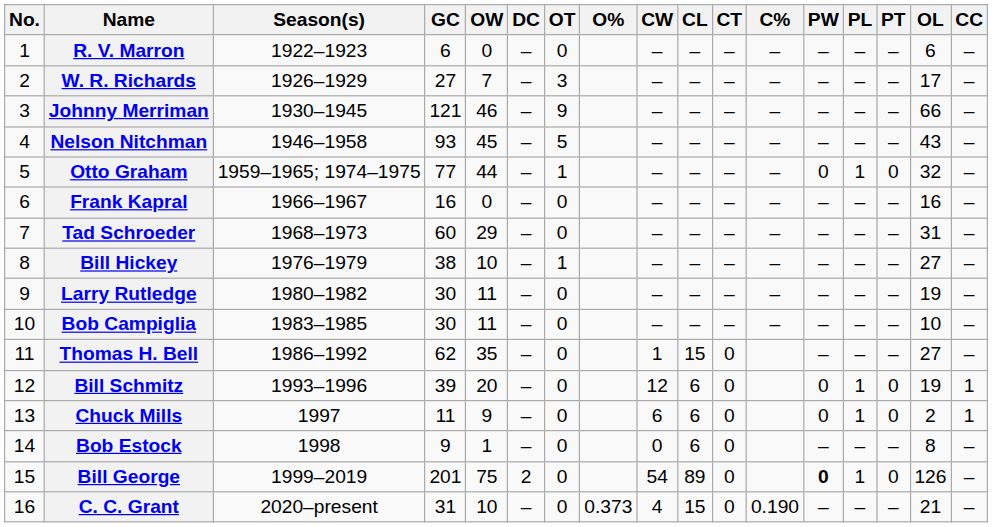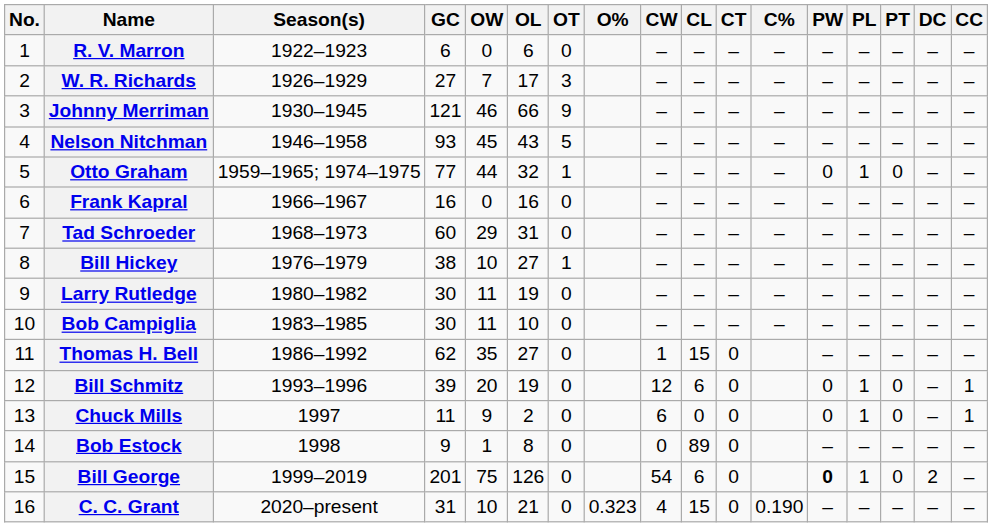 <table class="wikitable sortable plainrowheaders" style="text-align:center">
 <tr>
 <th scope="col" class="unsortable">No.</th>
 <th scope="col">Name</th>
 <th scope="col">Season(s)</th>
 <th scope="col">GC</th>
 <th scope="col">OW</th>
-<th scope="col">DC</th>
+<th scope="col">OL</th>
 <th scope="col">OT</th>
 <th scope="col">O%</th>
 <th scope="col">CW</th>
 <th scope="col">CL</th>
 <th scope="col">CT</th>
 <th scope="col">C%</th>
 <th scope="col">PW</th>
 <th scope="col">PL</th>
 <th scope="col">PT</th>
-<th scope="col">OL</th>
+<th scope="col">DC</th>
 <th scope="col">CC</th>
 </tr>
 <tr>
 <td>1</td>
 <th scope="row"><a href='#'>R. V. Marron</a></th>
 <td>1922–1923</td>
 <td>6</td>
 <td>0</td>
-<td>–</td>
+<td>6</td>
 <td>0</td>
 <td></td>
 <td>–</td>
 <td>–</td>
 <td>–</td>
 <td>–</td>
 <td>–</td>
 <td>–</td>
 <td>–</td>
-<td>6</td>
+<td>–</td>
 <td>–</td>
 </tr>
 <tr>
 <td>2</td>
 <th scope="row"><a href='#'>W. R. Richards</a></th>
 <td>1926–1929</td>
 <td>27</td>
 <td>7</td>
-<td>–</td>
+<td>17</td>
 <td>3</td>
 <td></td>
 <td>–</td>
 <td>–</td>
 <td>–</td>
 <td>–</td>
 <td>–</td>
 <td>–</td>
 <td>–</td>
-<td>17</td>
+<td>–</td>
 <td>–</td>
 </tr>
 <tr>
 <td>3</td>
 <th scope="row"><a href='#'>Johnny Merriman</a></th>
 <td>1930–1945</td>
 <td>121</td>
 <td>46</td>
-<td>–</td>
+<td>66</td>
 <td>9</td>
 <td></td>
 <td>–</td>
 <td>–</td>
 <td>–</td>
 <td>–</td>
 <td>–</td>
 <td>–</td>
 <td>–</td>
-<td>66</td>
+<td>–</td>
 <td>–</td>
 </tr>
 <tr>
 <td>4</td>
 <th scope="row"><a href='#'>Nelson Nitchman</a></th>
 <td>1946–1958</td>
 <td>93</td>
 <td>45</td>
-<td>–</td>
+<td>43</td>
 <td>5</td>
 <td></td>
 <td>–</td>
 <td>–</td>
 <td>–</td>
 <td>–</td>
 <td>–</td>
 <td>–</td>
 <td>–</td>
-<td>43</td>
+<td>–</td>
 <td>–</td>
 </tr>
 <tr>
 <td>5</td>
 <th scope="row"><a href='#'>Otto Graham</a></th>
 <td>1959–1965; 1974–1975</td>
 <td>77</td>
 <td>44</td>
-<td>–</td>
+<td>32</td>
 <td>1</td>
 <td></td>
 <td>–</td>
 <td>–</td>
 <td>–</td>
 <td>–</td>
 <td>0</td>
 <td>1</td>
 <td>0</td>
-<td>32</td>
+<td>–</td>
 <td>–</td>
 </tr>
 <tr>
 <td>6</td>
 <th scope="row"><a href='#'>Frank Kapral</a></th>
 <td>1966–1967</td>
 <td>16</td>
 <td>0</td>
-<td>–</td>
+<td>16</td>
 <td>0</td>
 <td></td>
 <td>–</td>
 <td>–</td>
 <td>–</td>
 <td>–</td>
 <td>–</td>
 <td>–</td>
 <td>–</td>
-<td>16</td>
+<td>–</td>
 <td>–</td>
 </tr>
 <tr>
 <td>7</td>
 <th scope="row"><a href='#'>Tad Schroeder</a></th>
 <td>1968–1973</td>
 <td>60</td>
 <td>29</td>
-<td>–</td>
+<td>31</td>
 <td>0</td>
 <td></td>
 <td>–</td>
 <td>–</td>
 <td>–</td>
 <td>–</td>
 <td>–</td>
 <td>–</td>
 <td>–</td>
-<td>31</td>
+<td>–</td>
 <td>–</td>
 </tr>
 <tr>
 <td>8</td>
 <th scope="row"><a href='#'>Bill Hickey</a></th>
 <td>1976–1979</td>
 <td>38</td>
 <td>10</td>
-<td>–</td>
+<td>27</td>
 <td>1</td>
 <td></td>
 <td>–</td>
 <td>–</td>
 <td>–</td>
 <td>–</td>
 <td>–</td>
 <td>–</td>
 <td>–</td>
-<td>27</td>
+<td>–</td>
 <td>–</td>
 </tr>
 <tr>
 <td>9</td>
 <th scope="row"><a href='#'>Larry Rutledge</a></th>
 <td>1980–1982</td>
 <td>30</td>
 <td>11</td>
-<td>–</td>
+<td>19</td>
 <td>0</td>
 <td></td>
 <td>–</td>
 <td>–</td>
 <td>–</td>
 <td>–</td>
 <td>–</td>
 <td>–</td>
 <td>–</td>
-<td>19</td>
+<td>–</td>
 <td>–</td>
 </tr>
 <tr>
 <td>10</td>
 <th scope="row"><a href='#'>Bob Campiglia</a></th>
 <td>1983–1985</td>
 <td>30</td>
 <td>11</td>
-<td>–</td>
+<td>10</td>
 <td>0</td>
 <td></td>
 <td>–</td>
 <td>–</td>
 <td>–</td>
 <td>–</td>
 <td>–</td>
 <td>–</td>
 <td>–</td>
-<td>10</td>
+<td>–</td>
 <td>–</td>
 </tr>
 <tr>
 <td>11</td>
 <th scope="row"><a href='#'>Thomas H. Bell</a></th>
 <td>1986–1992</td>
 <td>62</td>
 <td>35</td>
-<td>–</td>
+<td>27</td>
 <td>0</td>
 <td></td>
 <td>1</td>
 <td>15</td>
 <td>0</td>
 <td></td>
 <td>–</td>
 <td>–</td>
 <td>–</td>
-<td>27</td>
+<td>–</td>
 <td>–</td>
 </tr>
 <tr>
 <td>12</td>
 <th scope="row"><a href='#'>Bill Schmitz</a></th>
 <td>1993–1996</td>
 <td>39</td>
 <td>20</td>
-<td>–</td>
+<td>19</td>
 <td>0</td>
 <td></td>
 <td>12</td>
 <td>6</td>
 <td>0</td>
 <td></td>
 <td>0</td>
 <td>1</td>
 <td>0</td>
-<td>19</td>
+<td>–</td>
 <td>1</td>
 </tr>
 <tr>
 <td>13</td>
 <th scope="row"><a href='#'>Chuck Mills</a></th>
 <td>1997</td>
 <td>11</td>
 <td>9</td>
-<td>–</td>
+<td>2</td>
 <td>0</td>
 <td></td>
 <td>6</td>
-<td>6</td>
+<td>0</td>
 <td>0</td>
 <td></td>
 <td>0</td>
 <td>1</td>
 <td>0</td>
-<td>2</td>
+<td>–</td>
 <td>1</td>
 </tr>
 <tr>
 <td>14</td>
 <th scope="row"><a href='#'>Bob Estock</a></th>
 <td>1998</td>
 <td>9</td>
 <td>1</td>
-<td>–</td>
+<td>8</td>
 <td>0</td>
 <td></td>
 <td>0</td>
-<td>6</td>
+<td>89</td>
 <td>0</td>
 <td></td>
 <td>–</td>
 <td>–</td>
 <td>–</td>
-<td>8</td>
+<td>–</td>
 <td>–</td>
 </tr>
 <tr>
 <td>15</td>
 <th scope="row"><a href='#'>Bill George</a></th>
 <td>1999–2019</td>
 <td>201</td>
 <td>75</td>
-<td>2</td>
+<td>126</td>
 <td>0</td>
 <td></td>
 <td>54</td>
-<td>89</td>
+<td>6</td>
 <td>0</td>
 <td></td>
 <td><strong>0</strong></td>
 <td>1</td>
 <td>0</td>
-<td>126</td>
+<td>2</td>
 <td>–</td>
 </tr>
 <tr>
 <td>16</td>
 <th scope="row"><a href='#'>C. C. Grant</a></th>
 <td>2020–present</td>
 <td>31</td>
 <td>10</td>
-<td>–</td>
+<td>21</td>
 <td>0</td>
-<td>0.373</td>
+<td>0.323</td>
 <td>4</td>
 <td>15</td>
 <td>0</td>
 <td>0.190</td>
 <td>–</td>
 <td>–</td>
 <td>–</td>
-<td>21</td>
+<td>–</td>
 <td>–</td>
 </tr>
 </table>
